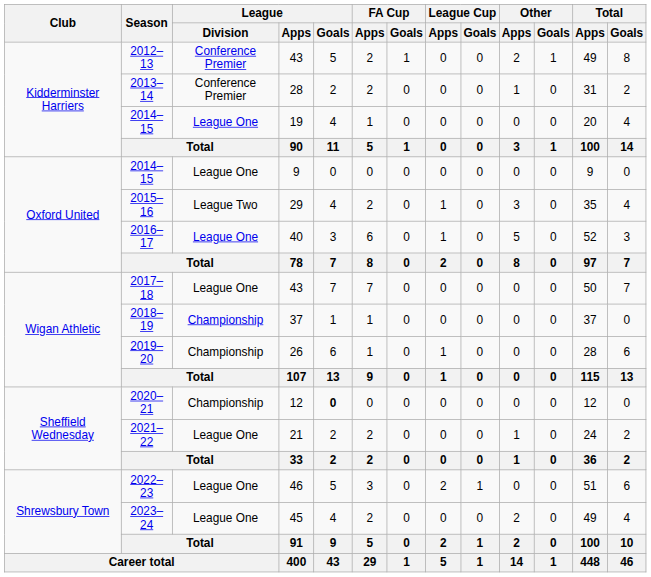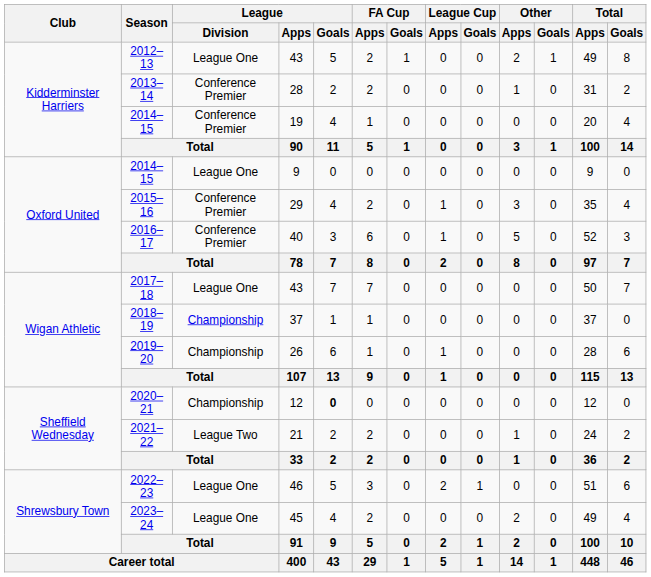 <table class="wikitable" style="text-align: center;">
 <tr>
 <th rowspan="2">Club</th>
 <th rowspan="2">Season</th>
 <th colspan="3">League</th>
 <th colspan="2">FA Cup</th>
 <th colspan="2">League Cup</th>
 <th colspan="2">Other</th>
 <th colspan="2">Total</th>
 </tr>
 <tr>
 <th>Division</th>
 <th>Apps</th>
 <th>Goals</th>
 <th>Apps</th>
 <th>Goals</th>
 <th>Apps</th>
 <th>Goals</th>
 <th>Apps</th>
 <th>Goals</th>
 <th>Apps</th>
 <th>Goals</th>
 </tr>
 <tr>
 <td rowspan=4><a href='#'>Kidderminster Harriers</a></td>
 <td><a href='#'>2012–13</a></td>
-<td><a href='#'>Conference Premier</a></td>
+<td>League One</td>
 <td>43</td>
 <td>5</td>
 <td>2</td>
 <td>1</td>
 <td>0</td>
 <td>0</td>
 <td>2</td>
 <td>1</td>
 <td>49</td>
 <td>8</td>
 </tr>
 <tr>
 <td><a href='#'>2013–14</a></td>
 <td>Conference Premier</td>
 <td>28</td>
 <td>2</td>
 <td>2</td>
 <td>0</td>
 <td>0</td>
 <td>0</td>
 <td>1</td>
 <td>0</td>
 <td>31</td>
 <td>2</td>
 </tr>
 <tr>
 <td><a href='#'>2014–15</a></td>
-<td><a href='#'>League One</a></td>
+<td>Conference Premier</td>
 <td>19</td>
 <td>4</td>
 <td>1</td>
 <td>0</td>
 <td>0</td>
 <td>0</td>
 <td>0</td>
 <td>0</td>
 <td>20</td>
 <td>4</td>
 </tr>
 <tr>
 <th colspan=2>Total</th>
 <th>90</th>
 <th>11</th>
 <th>5</th>
 <th>1</th>
 <th>0</th>
 <th>0</th>
 <th>3</th>
 <th>1</th>
 <th>100</th>
 <th>14</th>
 </tr>
 <tr>
 <td rowspan=4><a href='#'>Oxford United</a></td>
 <td><a href='#'>2014–15</a></td>
 <td>League One</td>
 <td>9</td>
 <td>0</td>
 <td>0</td>
 <td>0</td>
 <td>0</td>
 <td>0</td>
 <td>0</td>
 <td>0</td>
 <td>9</td>
 <td>0</td>
 </tr>
 <tr>
 <td><a href='#'>2015–16</a></td>
-<td>League Two</td>
+<td>Conference Premier</td>
 <td>29</td>
 <td>4</td>
 <td>2</td>
 <td>0</td>
 <td>1</td>
 <td>0</td>
 <td>3</td>
 <td>0</td>
 <td>35</td>
 <td>4</td>
 </tr>
 <tr>
 <td><a href='#'>2016–17</a></td>
-<td><a href='#'>League One</a></td>
+<td>Conference Premier</td>
 <td>40</td>
 <td>3</td>
 <td>6</td>
 <td>0</td>
 <td>1</td>
 <td>0</td>
 <td>5</td>
 <td>0</td>
 <td>52</td>
 <td>3</td>
 </tr>
 <tr>
 <th colspan=2>Total</th>
 <th>78</th>
 <th>7</th>
 <th>8</th>
 <th>0</th>
 <th>2</th>
 <th>0</th>
 <th>8</th>
 <th>0</th>
 <th>97</th>
 <th>7</th>
 </tr>
 <tr>
 <td rowspan="4"><a href='#'>Wigan Athletic</a></td>
 <td><a href='#'>2017–18</a></td>
 <td>League One</td>
 <td>43</td>
 <td>7</td>
 <td>7</td>
 <td>0</td>
 <td>0</td>
 <td>0</td>
 <td>0</td>
 <td>0</td>
 <td>50</td>
 <td>7</td>
 </tr>
 <tr>
 <td><a href='#'>2018–19</a></td>
 <td><a href='#'>Championship</a></td>
 <td>37</td>
 <td>1</td>
 <td>1</td>
 <td>0</td>
 <td>0</td>
 <td>0</td>
 <td>0</td>
 <td>0</td>
 <td>37</td>
 <td>0</td>
 </tr>
 <tr>
 <td><a href='#'>2019–20</a></td>
 <td>Championship</td>
 <td>26</td>
 <td>6</td>
 <td>1</td>
 <td>0</td>
 <td>1</td>
 <td>0</td>
 <td>0</td>
 <td>0</td>
 <td>28</td>
 <td>6</td>
 </tr>
 <tr>
 <th colspan="2">Total</th>
 <th>107</th>
 <th>13</th>
 <th>9</th>
 <th>0</th>
 <th>1</th>
 <th>0</th>
 <th>0</th>
 <th>0</th>
 <th>115</th>
 <th>13</th>
 </tr>
 <tr>
 <td rowspan="3"><a href='#'>Sheffield Wednesday</a></td>
 <td><a href='#'>2020–21</a></td>
 <td>Championship</td>
 <td>12</td>
 <td><strong>0</strong></td>
 <td>0</td>
 <td>0</td>
 <td>0</td>
 <td>0</td>
 <td>0</td>
 <td>0</td>
 <td>12</td>
 <td>0</td>
 </tr>
 <tr>
 <td><a href='#'>2021–22</a></td>
-<td>League One</td>
+<td>League Two</td>
 <td>21</td>
 <td>2</td>
 <td>2</td>
 <td>0</td>
 <td>0</td>
 <td>0</td>
 <td>1</td>
 <td>0</td>
 <td>24</td>
 <td>2</td>
 </tr>
 <tr>
 <th colspan=2>Total</th>
 <th>33</th>
 <th>2</th>
 <th>2</th>
 <th>0</th>
 <th>0</th>
 <th>0</th>
 <th>1</th>
 <th>0</th>
 <th>36</th>
 <th>2</th>
 </tr>
 <tr>
 <td rowspan="3"><a href='#'>Shrewsbury Town</a></td>
 <td><a href='#'>2022–23</a></td>
 <td>League One</td>
 <td>46</td>
 <td>5</td>
 <td>3</td>
 <td>0</td>
 <td>2</td>
 <td>1</td>
 <td>0</td>
 <td>0</td>
 <td>51</td>
 <td>6</td>
 </tr>
 <tr>
 <td><a href='#'>2023–24</a></td>
 <td>League One</td>
 <td>45</td>
 <td>4</td>
 <td>2</td>
 <td>0</td>
 <td>0</td>
 <td>0</td>
 <td>2</td>
 <td>0</td>
 <td>49</td>
 <td>4</td>
 </tr>
 <tr>
 <th colspan="2">Total</th>
 <th>91</th>
 <th>9</th>
 <th>5</th>
 <th>0</th>
 <th>2</th>
 <th>1</th>
 <th>2</th>
 <th>0</th>
 <th>100</th>
 <th>10</th>
 </tr>
 <tr>
 <th colspan="3">Career total</th>
 <th>400</th>
 <th>43</th>
 <th>29</th>
 <th>1</th>
 <th>5</th>
 <th>1</th>
 <th>14</th>
 <th>1</th>
 <th>448</th>
 <th>46</th>
 </tr>
 </table>
